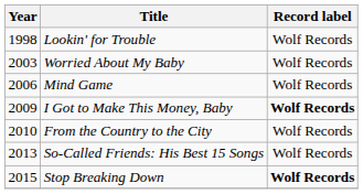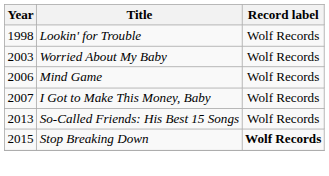 <table class="wikitable sortable">
 <tr>
 <th>Year</th>
 <th>Title</th>
 <th>Record label</th>
 </tr>
 <tr>
 <td>1998</td>
 <td><em>Lookin' for Trouble</em></td>
 <td style="text-align:center;">Wolf Records</td>
 </tr>
 <tr>
 <td>2003</td>
 <td><em>Worried About My Baby</em></td>
 <td style="text-align:center;">Wolf Records</td>
 </tr>
 <tr>
 <td>2006</td>
 <td><em>Mind Game</em></td>
 <td style="text-align:center;">Wolf Records</td>
 </tr>
 <tr>
-<td>2009</td>
+<td>2007</td>
 <td><em>I Got to Make This Money, Baby</em></td>
-<td style="text-align:center;"><strong>Wolf Records</strong></td>
-</tr>
-<tr>
-<td>2010</td>
-<td><em>From the Country to the City</em></td>
 <td style="text-align:center;">Wolf Records</td>
 </tr>
 <tr>
 <td>2013</td>
 <td><em>So-Called Friends: His Best 15 Songs</em></td>
 <td style="text-align:center;">Wolf Records</td>
 </tr>
 <tr>
 <td>2015</td>
 <td><em>Stop Breaking Down</em></td>
 <td style="text-align:center;"><strong>Wolf Records</strong></td>
 </tr>
 <tr>
 </tr>
 </table>
